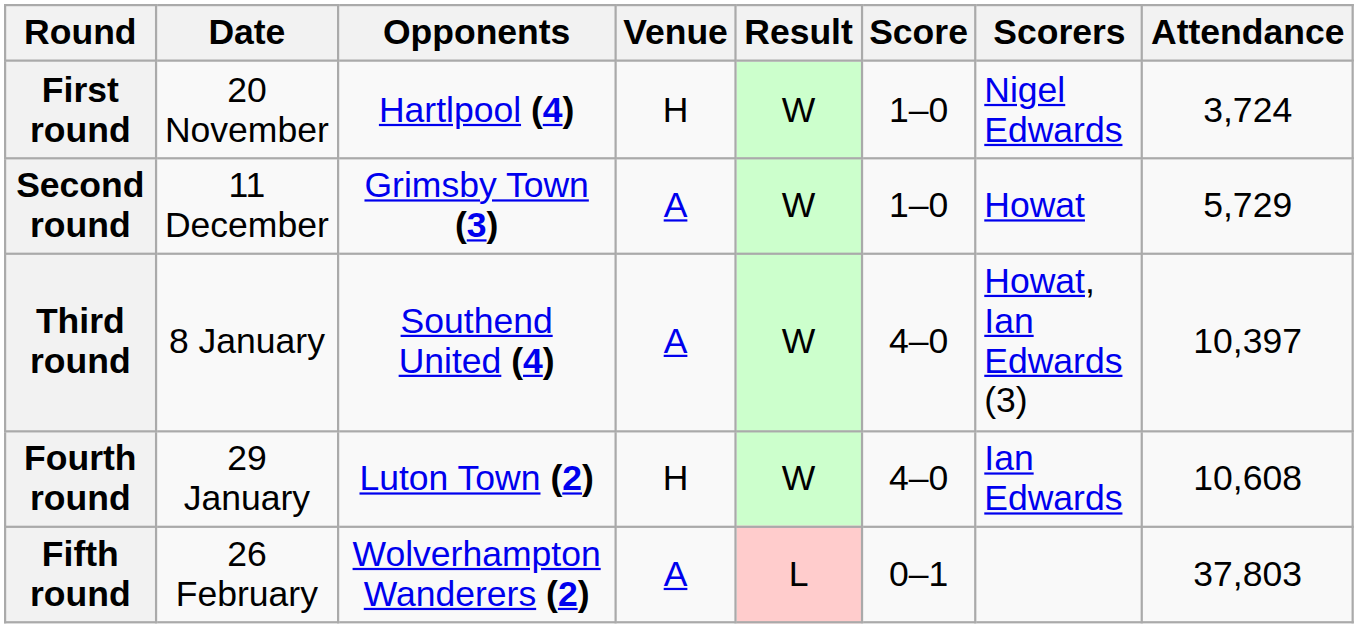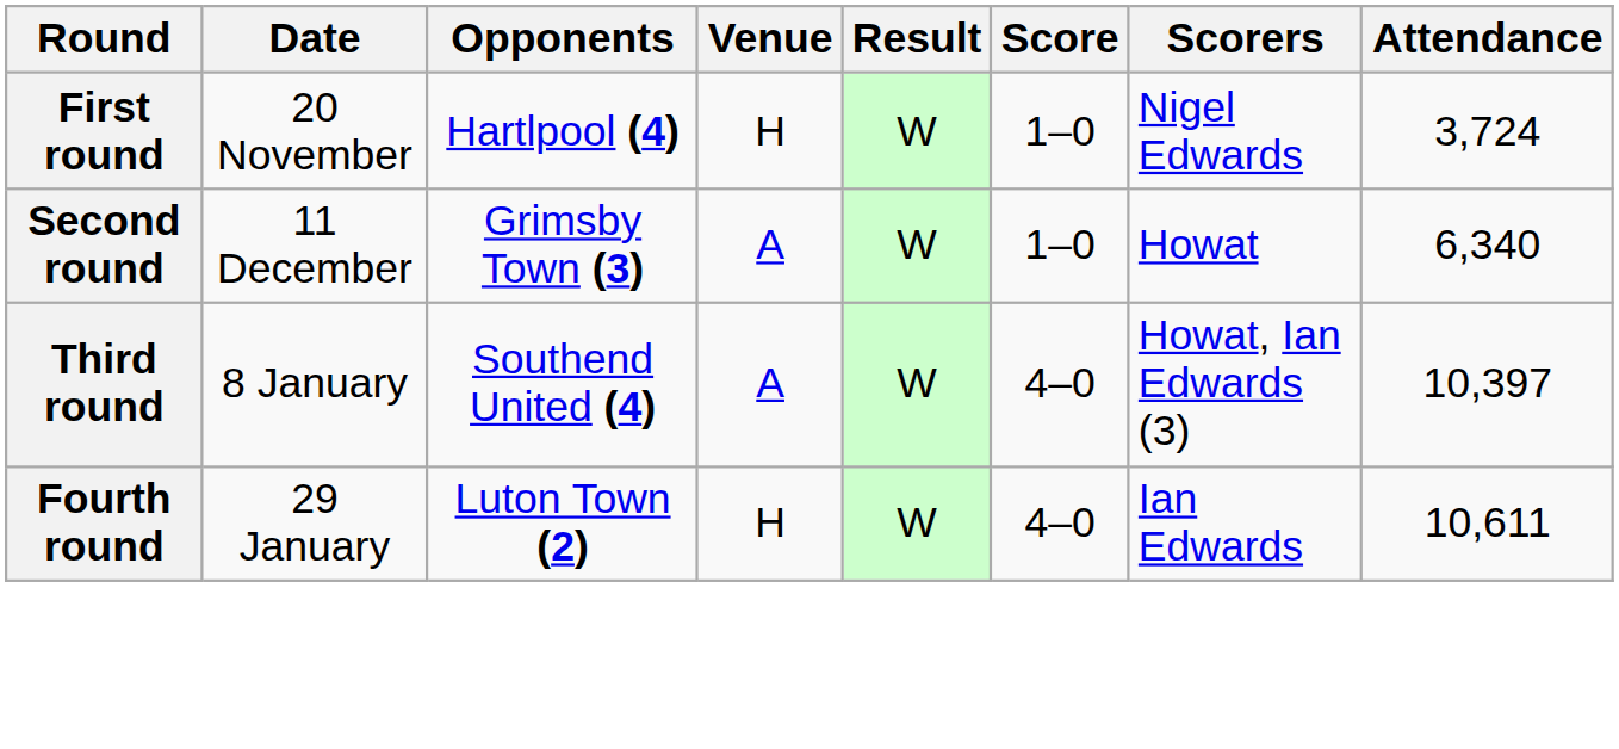 <table class="wikitable" style="text-align:center">
 <tr>
 <th>Round</th>
 <th>Date</th>
 <th>Opponents</th>
 <th>Venue</th>
 <th>Result</th>
 <th>Score</th>
 <th>Scorers</th>
 <th>Attendance</th>
 </tr>
 <tr>
 <th>First round</th>
 <td>20 November</td>
 <td><a href='#'>Hartlpool</a> <strong>(<a href='#'>4</a>)</strong></td>
 <td>H</td>
 <td style="background-color:#CCFFCC">W</td>
 <td>1–0</td>
 <td align="left"><a href='#'>Nigel Edwards</a></td>
 <td>3,724</td>
 </tr>
 <tr>
 <th>Second round</th>
 <td>11 December</td>
 <td><a href='#'>Grimsby Town</a> <strong>(<a href='#'>3</a>)</strong></td>
 <td><a href='#'>A</a></td>
 <td style="background-color:#CCFFCC">W</td>
 <td>1–0</td>
 <td align="left"><a href='#'>Howat</a></td>
-<td>5,729</td>
+<td>6,340</td>
 </tr>
 <tr>
 <th>Third round</th>
 <td>8 January</td>
 <td><a href='#'>Southend United</a> <strong>(<a href='#'>4</a>)</strong></td>
 <td><a href='#'>A</a></td>
 <td style="background-color:#CCFFCC">W</td>
 <td>4–0</td>
 <td align="left"><a href='#'>Howat</a>, <a href='#'>Ian Edwards</a> (3)</td>
 <td>10,397</td>
 </tr>
 <tr>
 <th>Fourth round</th>
 <td>29 January</td>
 <td><a href='#'>Luton Town</a> <strong>(<a href='#'>2</a>)</strong></td>
 <td>H</td>
 <td style="background-color:#CCFFCC">W</td>
 <td>4–0</td>
 <td align="left"><a href='#'>Ian Edwards</a></td>
-<td>10,608</td>
-</tr>
-<tr>
-<th>Fifth round</th>
-<td>26 February</td>
-<td><a href='#'>Wolverhampton Wanderers</a> <strong>(<a href='#'>2</a>)</strong></td>
-<td><a href='#'>A</a></td>
-<td style="background-color:#FFCCCC">L</td>
-<td>0–1</td>
-<td align="left"></td>
-<td>37,803</td>
+<td>10,611</td>
 </tr>
 </table>
